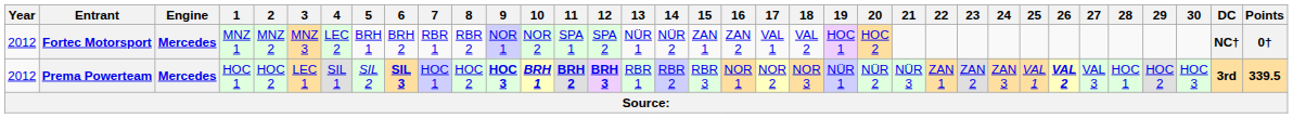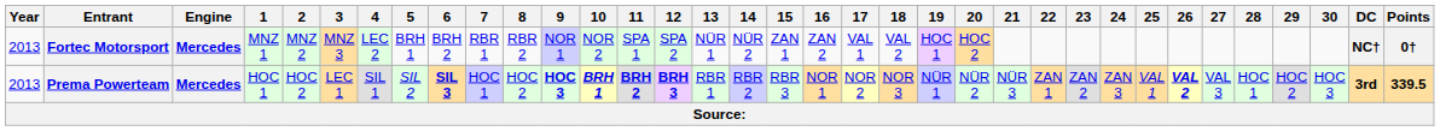 <table class="wikitable" style="text-align:center; font-size:85%">
 <tr>
 <th>Year</th>
 <th>Entrant</th>
 <th>Engine</th>
 <th>1</th>
 <th>2</th>
 <th>3</th>
 <th>4</th>
 <th>5</th>
 <th>6</th>
 <th>7</th>
 <th>8</th>
 <th>9</th>
 <th>10</th>
 <th>11</th>
 <th>12</th>
 <th>13</th>
 <th>14</th>
 <th>15</th>
 <th>16</th>
 <th>17</th>
 <th>18</th>
 <th>19</th>
 <th>20</th>
 <th>21</th>
 <th>22</th>
 <th>23</th>
 <th>24</th>
 <th>25</th>
 <th>26</th>
 <th>27</th>
 <th>28</th>
 <th>29</th>
 <th>30</th>
 <th>DC</th>
 <th>Points</th>
 </tr>
 <tr>
-<td><a href='#'>2012</a></td>
+<td><a href='#'>2013</a></td>
 <th nowrap><a href='#'>Fortec Motorsport</a></th>
 <th><a href='#'>Mercedes</a></th>
 <td style="background:#DFFFDF;"><a href='#'>MNZ<br>1</a><br></td>
 <td style="background:#DFFFDF;"><a href='#'>MNZ<br>2</a><br></td>
 <td style="background:#FFDF9F;"><a href='#'>MNZ<br>3</a><br></td>
 <td style="background:#DFFFDF;"><a href='#'>LEC<br>2</a><br></td>
 <td><a href='#'>BRH<br>1</a></td>
 <td><a href='#'>BRH<br>2</a></td>
 <td><a href='#'>RBR<br>1</a></td>
 <td><a href='#'>RBR<br>2</a></td>
 <td style="background:#CFCFFF;"><a href='#'>NOR<br>1</a><br></td>
 <td style="background:#DFFFDF;"><a href='#'>NOR<br>2</a><br></td>
 <td style="background:#DFFFDF;"><a href='#'>SPA<br>1</a><br></td>
 <td style="background:#DFFFDF;"><a href='#'>SPA<br>2</a><br></td>
 <td><a href='#'>NÜR<br>1</a></td>
 <td><a href='#'>NÜR<br>2</a></td>
 <td><a href='#'>ZAN<br>1</a></td>
 <td><a href='#'>ZAN<br>2</a></td>
 <td><a href='#'>VAL<br>1</a></td>
 <td><a href='#'>VAL<br>2</a></td>
 <td style="background:#EFCFFF;"><a href='#'>HOC<br>1</a><br></td>
 <td style="background:#FFDF9F;"><a href='#'>HOC<br>2</a><br></td>
 <td></td>
 <td></td>
 <td></td>
 <td></td>
 <td></td>
 <td></td>
 <td></td>
 <td></td>
 <td></td>
 <td></td>
 <th>NC†</th>
 <th>0†</th>
 </tr>
 <tr>
-<td><a href='#'>2012</a></td>
+<td><a href='#'>2013</a></td>
 <th nowrap><a href='#'>Prema Powerteam</a></th>
 <th><a href='#'>Mercedes</a></th>
 <td style="background:#DFFFDF;"><a href='#'>HOC<br>1</a><br></td>
 <td style="background:#DFFFDF;"><a href='#'>HOC<br>2</a><br></td>
 <td style="background:#FFDF9F;"><a href='#'>LEC<br>1</a><br></td>
 <td style="background:#DFDFDF;"><a href='#'>SIL<br>1</a><br></td>
 <td style="background:#DFFFDF;"><em><a href='#'>SIL<br>2</a></em><br></td>
 <td style="background:#FFDF9F;"><strong><a href='#'>SIL<br>3</a></strong><br></td>
 <td style="background:#CFCFFF;"><a href='#'>HOC<br>1</a><br></td>
 <td style="background:#DFFFDF;"><a href='#'>HOC<br>2</a><br></td>
 <td style="background:#DFFFDF;"><strong><a href='#'>HOC<br>3</a><br></strong></td>
 <td style="background:#FFFFBF;"><strong><em><a href='#'>BRH<br>1</a></em></strong><br></td>
 <td style="background:#DFDFDF;"><strong><a href='#'>BRH<br>2</a></strong><br></td>
 <td style="background:#EFCFFF;"><strong><a href='#'>BRH<br>3</a></strong><br></td>
 <td style="background:#DFFFDF;"><a href='#'>RBR<br>1</a><br></td>
 <td style="background:#CFCFFF;"><a href='#'>RBR<br>2</a><br></td>
 <td style="background:#DFFFDF;"><a href='#'>RBR<br>3</a><br></td>
 <td style="background:#FFDF9F;"><a href='#'>NOR<br>1</a><br></td>
 <td style="background:#FFFFBF;"><a href='#'>NOR<br>2</a><br></td>
 <td style="background:#FFDF9F;"><a href='#'>NOR<br>3</a><br></td>
 <td style="background:#CFCFFF;"><a href='#'>NÜR<br>1</a><br></td>
 <td style="background:#DFFFDF;"><a href='#'>NÜR<br>2</a><br></td>
 <td style="background:#DFFFDF;"><a href='#'>NÜR<br>3</a><br></td>
 <td style="background:#FFDF9F;"><a href='#'>ZAN<br>1</a><br></td>
 <td style="background:#DFDFDF;"><a href='#'>ZAN<br>2</a><br></td>
 <td style="background:#FFDF9F;"><a href='#'>ZAN<br>3</a><br></td>
 <td style="background:#FFDF9F;"><em><a href='#'>VAL<br>1</a></em><br></td>
 <td style="background:#FFFFBF;"><strong><em><a href='#'>VAL<br>2</a></em></strong><br></td>
 <td style="background:#DFFFDF;"><a href='#'>VAL<br>3</a><br></td>
 <td style="background:#DFFFDF;"><a href='#'>HOC<br>1</a><br></td>
 <td style="background:#DFDFDF;"><a href='#'>HOC<br>2</a><br></td>
 <td style="background:#DFFFDF;"><a href='#'>HOC<br>3</a><br></td>
 <th style="background:#FFDF9F;">3rd</th>
 <th style="background:#FFDF9F;">339.5</th>
 </tr>
 <tr>
 <th colspan="35">Source:</th>
 </tr>
 </table>
